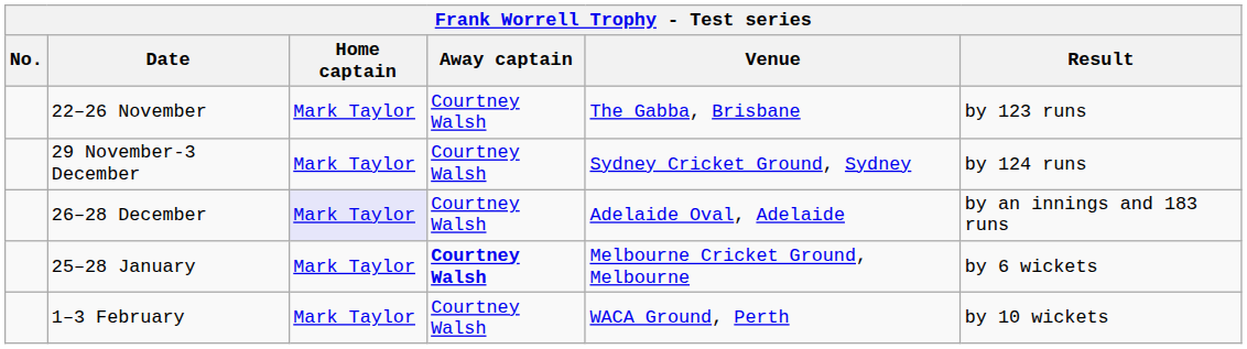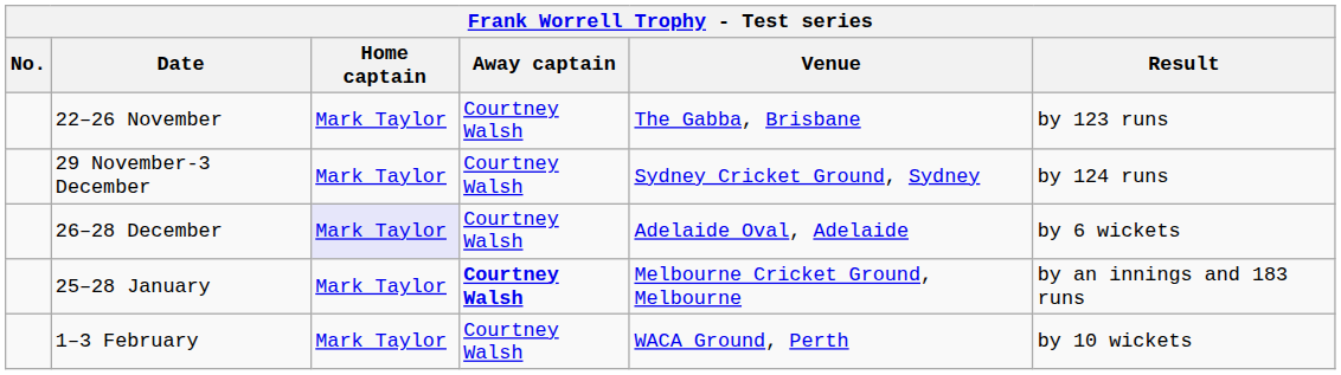 <table class="wikitable">
 <tr>
 <th colspan="9"><a href='#'>Frank Worrell Trophy</a> - Test series</th>
 </tr>
 <tr>
 <th>No.</th>
 <th>Date</th>
 <th>Home captain</th>
 <th>Away captain</th>
 <th>Venue</th>
 <th>Result</th>
 </tr>
 <tr>
 <td></td>
 <td>22–26 November</td>
 <td><a href='#'>Mark Taylor</a></td>
 <td><a href='#'>Courtney Walsh</a></td>
 <td><a href='#'>The Gabba</a>, <a href='#'>Brisbane</a></td>
 <td> by 123 runs</td>
 </tr>
 <tr>
 <td></td>
 <td>29 November-3 December</td>
 <td><a href='#'>Mark Taylor</a></td>
 <td><a href='#'>Courtney Walsh</a></td>
 <td><a href='#'>Sydney Cricket Ground</a>, <a href='#'>Sydney</a></td>
 <td> by 124 runs</td>
 </tr>
 <tr>
 <td></td>
 <td>26–28 December</td>
 <td style="background: lavender;"><a href='#'>Mark Taylor</a></td>
 <td><a href='#'>Courtney Walsh</a></td>
 <td><a href='#'>Adelaide Oval</a>, <a href='#'>Adelaide</a></td>
-<td> by an innings and 183 runs</td>
+<td> by 6 wickets</td>
 </tr>
 <tr>
 <td></td>
 <td>25–28 January</td>
 <td><a href='#'>Mark Taylor</a></td>
 <td><strong><a href='#'>Courtney Walsh</a></strong></td>
 <td><a href='#'>Melbourne Cricket Ground</a>, <a href='#'>Melbourne</a></td>
-<td> by 6 wickets</td>
+<td> by an innings and 183 runs</td>
 </tr>
 <tr>
 <td></td>
 <td>1–3 February</td>
 <td><a href='#'>Mark Taylor</a></td>
 <td><a href='#'>Courtney Walsh</a></td>
 <td><a href='#'>WACA Ground</a>, <a href='#'>Perth</a></td>
 <td> by 10 wickets</td>
 </tr>
 </table>
